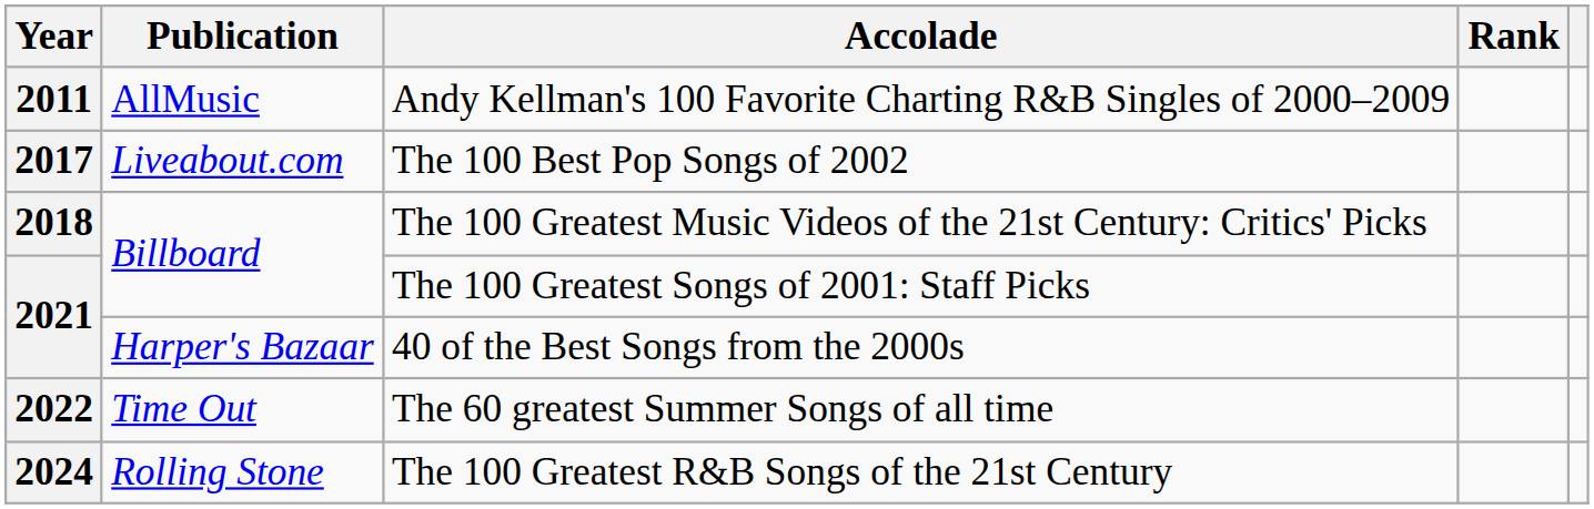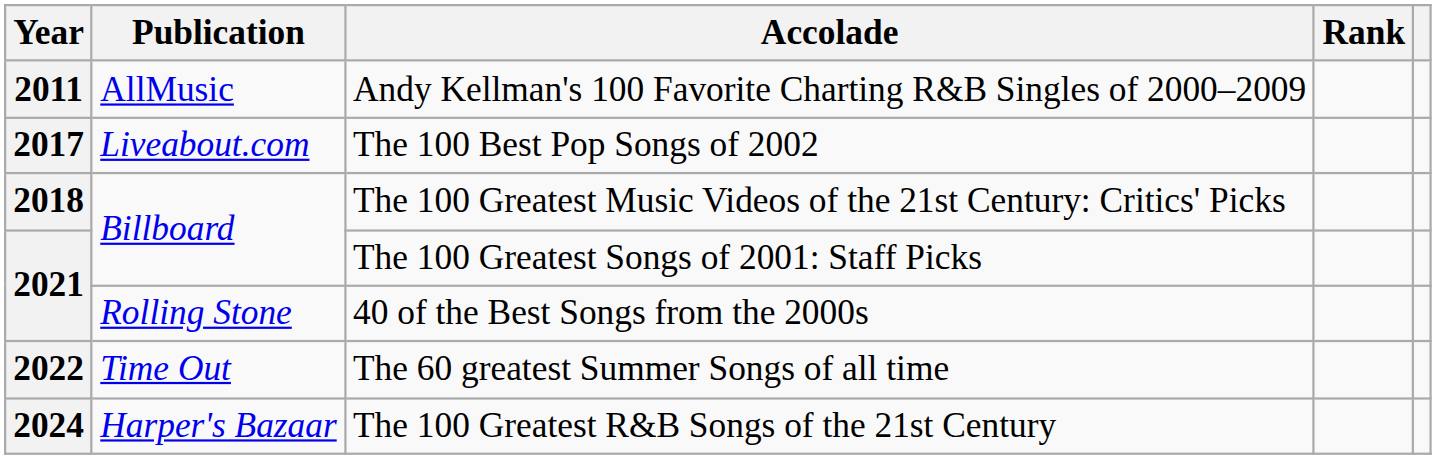 <table class="wikitable plainrowheaders">
 <tr>
 <th scope="col">Year</th>
 <th scope="col">Publication</th>
 <th scope="col">Accolade</th>
 <th scope="col">Rank</th>
 <th scope="col"></th>
 </tr>
 <tr>
 <th scope="row">2011</th>
 <td><a href='#'>AllMusic</a></td>
 <td>Andy Kellman's 100 Favorite Charting R&B Singles of 2000–2009</td>
 <td></td>
 <td></td>
 </tr>
 <tr>
 <th scope="row">2017</th>
 <td><em><a href='#'>Liveabout.com</a></em></td>
 <td>The 100 Best Pop Songs of 2002</td>
 <td></td>
 <td></td>
 </tr>
 <tr>
 <th scope="row">2018</th>
 <td rowspan="2"><em><a href='#'>Billboard</a></em></td>
 <td>The 100 Greatest Music Videos of the 21st Century: Critics' Picks</td>
 <td></td>
 <td></td>
 </tr>
 <tr>
 <th scope="row" rowspan="2">2021</th>
 <td>The 100 Greatest Songs of 2001: Staff Picks</td>
 <td></td>
 <td></td>
 </tr>
 <tr>
-<td><em><a href='#'>Harper's Bazaar</a></em></td>
+<td><em><a href='#'>Rolling Stone</a></em></td>
 <td>40 of the Best Songs from the 2000s</td>
 <td></td>
 <td></td>
 </tr>
 <tr>
 <th scope="row">2022</th>
 <td><em><a href='#'>Time Out</a></em></td>
 <td>The 60 greatest Summer Songs of all time</td>
 <td></td>
 <td></td>
 </tr>
 <tr>
 <th scope="row">2024</th>
-<td><em><a href='#'>Rolling Stone</a></em></td>
+<td><em><a href='#'>Harper's Bazaar</a></em></td>
 <td>The 100 Greatest R&B Songs of the 21st Century</td>
 <td></td>
 <td></td>
 </tr>
 </table>
